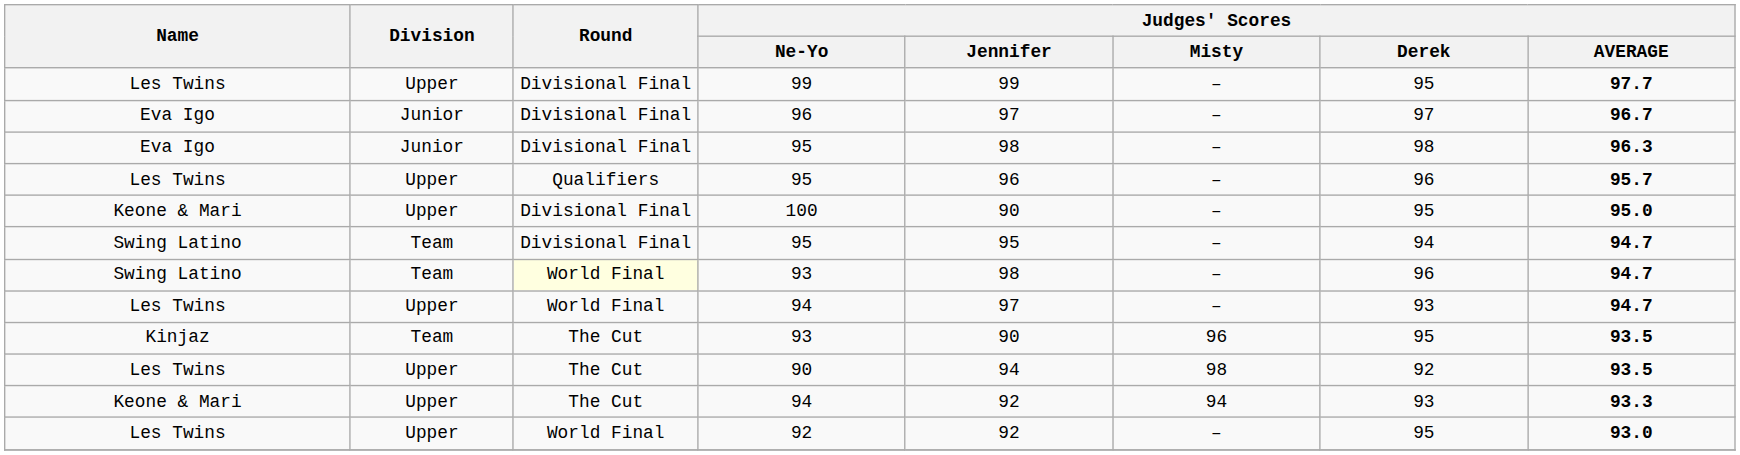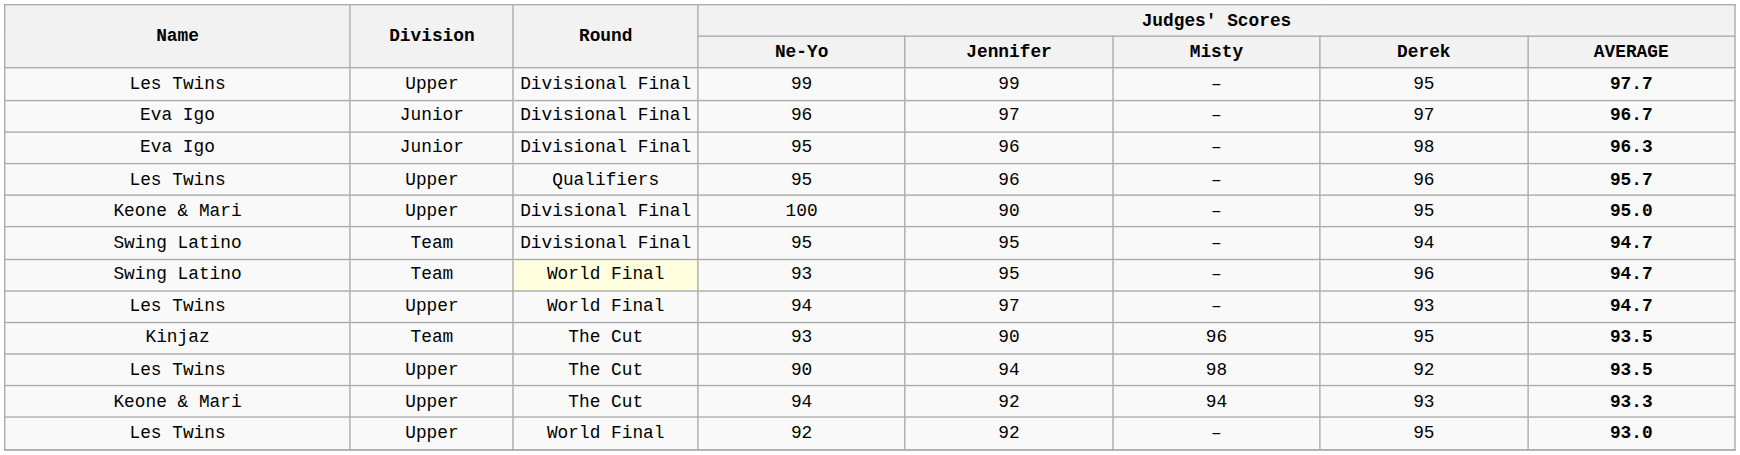 <table class="wikitable" style="text-align:center; line-height:17px; width:100%;">
 <tr>
 <th scope="col" rowspan="2" style="width:10%;">Name</th>
 <th scope="col" rowspan="2" style="width:04%;">Division</th>
 <th scope="col" rowspan="2" style="width:04%;">Round</th>
 <th scope="col" colspan="5" style="width:30%;">Judges' Scores</th>
 </tr>
 <tr>
 <th style="width:06%;">Ne-Yo</th>
 <th style="width:06%;">Jennifer</th>
 <th style="width:06%;">Misty</th>
 <th style="width:06%;">Derek</th>
 <th style="width:06%;">AVERAGE</th>
 </tr>
 <tr>
 <td>Les Twins</td>
 <td>Upper</td>
 <td>Divisional Final</td>
 <td>99</td>
 <td>99</td>
 <td>–</td>
 <td>95</td>
 <td><strong>97.7</strong></td>
 </tr>
 <tr>
 <td>Eva Igo</td>
 <td>Junior</td>
 <td>Divisional Final</td>
 <td>96</td>
 <td>97</td>
 <td>–</td>
 <td>97</td>
 <td><strong>96.7</strong></td>
 </tr>
 <tr>
 <td>Eva Igo</td>
 <td>Junior</td>
 <td>Divisional Final</td>
 <td>95</td>
-<td>98</td>
+<td>96</td>
 <td>–</td>
 <td>98</td>
 <td><strong>96.3</strong></td>
 </tr>
 <tr>
 <td>Les Twins</td>
 <td>Upper</td>
 <td>Qualifiers</td>
 <td>95</td>
 <td>96</td>
 <td>–</td>
 <td>96</td>
 <td><strong>95.7</strong></td>
 </tr>
 <tr>
 <td>Keone & Mari</td>
 <td>Upper</td>
 <td>Divisional Final</td>
 <td>100</td>
 <td>90</td>
 <td>–</td>
 <td>95</td>
 <td><strong>95.0</strong></td>
 </tr>
 <tr>
 <td>Swing Latino</td>
 <td>Team</td>
 <td>Divisional Final</td>
 <td>95</td>
 <td>95</td>
 <td>–</td>
 <td>94</td>
 <td><strong>94.7</strong></td>
 </tr>
 <tr>
 <td>Swing Latino</td>
 <td>Team</td>
 <td style="background: lightyellow;">World Final</td>
 <td>93</td>
-<td>98</td>
+<td>95</td>
 <td>–</td>
 <td>96</td>
 <td><strong>94.7</strong></td>
 </tr>
 <tr>
 <td>Les Twins</td>
 <td>Upper</td>
 <td>World Final</td>
 <td>94</td>
 <td>97</td>
 <td>–</td>
 <td>93</td>
 <td><strong>94.7</strong></td>
 </tr>
 <tr>
 <td>Kinjaz</td>
 <td>Team</td>
 <td>The Cut</td>
 <td>93</td>
 <td>90</td>
 <td>96</td>
 <td>95</td>
 <td><strong>93.5</strong></td>
 </tr>
 <tr>
 <td>Les Twins</td>
 <td>Upper</td>
 <td>The Cut</td>
 <td>90</td>
 <td>94</td>
 <td>98</td>
 <td>92</td>
 <td><strong>93.5</strong></td>
 </tr>
 <tr>
 <td>Keone & Mari</td>
 <td>Upper</td>
 <td>The Cut</td>
 <td>94</td>
 <td>92</td>
 <td>94</td>
 <td>93</td>
 <td><strong>93.3</strong></td>
 </tr>
 <tr>
 <td>Les Twins</td>
 <td>Upper</td>
 <td>World Final</td>
 <td>92</td>
 <td>92</td>
 <td>–</td>
 <td>95</td>
 <td><strong>93.0</strong></td>
 </tr>
 <tr>
 </tr>
 </table>
